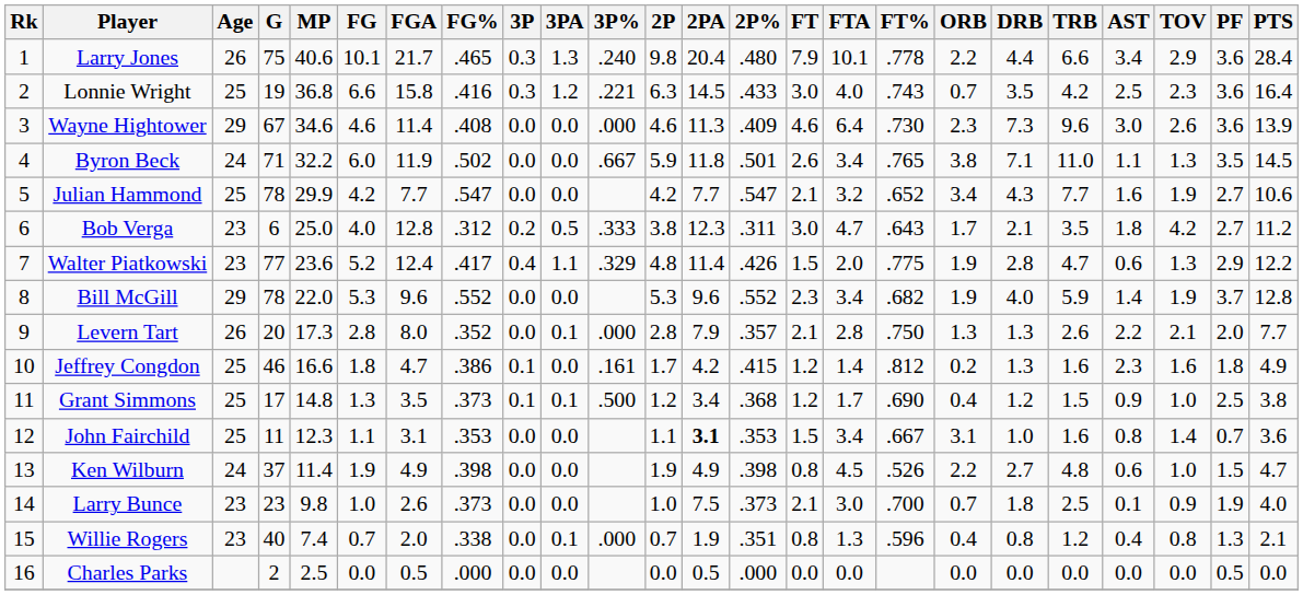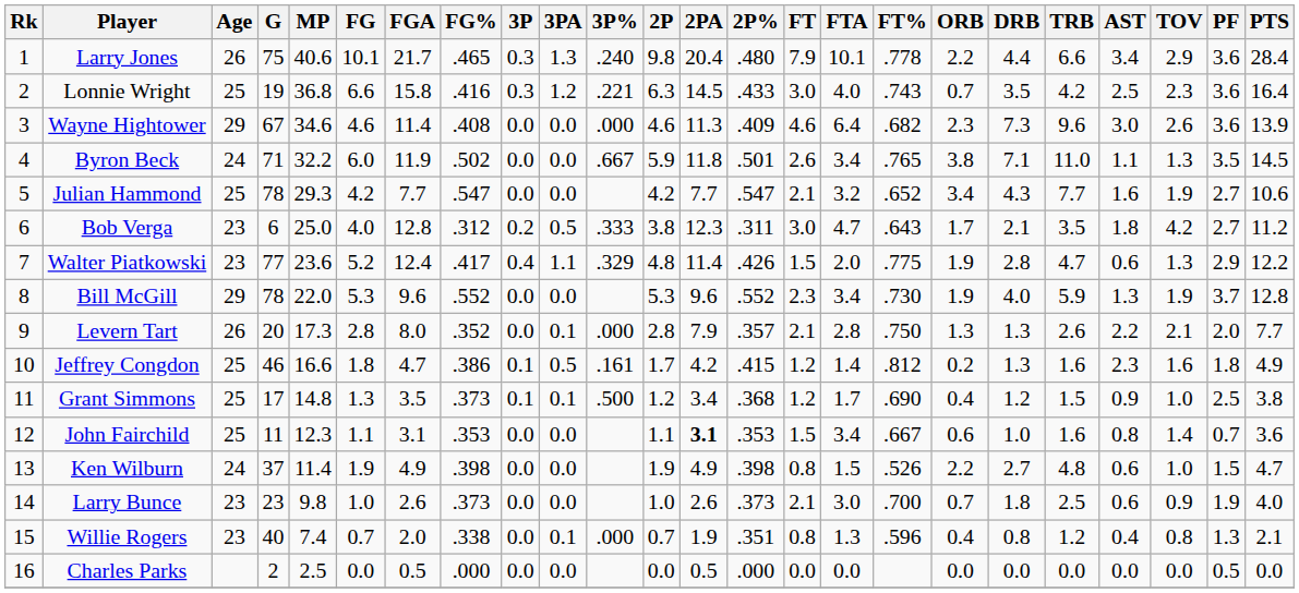 <table class="wikitable" style="text-align: center;">
 <tr>
 <th>Rk</th>
 <th>Player</th>
 <th>Age</th>
 <th>G</th>
 <th>MP</th>
 <th>FG</th>
 <th>FGA</th>
 <th>FG%</th>
 <th>3P</th>
 <th>3PA</th>
 <th>3P%</th>
 <th>2P</th>
 <th>2PA</th>
 <th>2P%</th>
 <th>FT</th>
 <th>FTA</th>
 <th>FT%</th>
 <th>ORB</th>
 <th>DRB</th>
 <th>TRB</th>
 <th>AST</th>
 <th>TOV</th>
 <th>PF</th>
 <th>PTS</th>
 </tr>
 <tr>
 <td>1</td>
 <td><a href='#'>Larry Jones</a></td>
 <td>26</td>
 <td>75</td>
 <td>40.6</td>
 <td>10.1</td>
 <td>21.7</td>
 <td>.465</td>
 <td>0.3</td>
 <td>1.3</td>
 <td>.240</td>
 <td>9.8</td>
 <td>20.4</td>
 <td>.480</td>
 <td>7.9</td>
 <td>10.1</td>
 <td>.778</td>
 <td>2.2</td>
 <td>4.4</td>
 <td>6.6</td>
 <td>3.4</td>
 <td>2.9</td>
 <td>3.6</td>
 <td>28.4</td>
 </tr>
 <tr>
 <td>2</td>
 <td>Lonnie Wright</td>
 <td>25</td>
 <td>19</td>
 <td>36.8</td>
 <td>6.6</td>
 <td>15.8</td>
 <td>.416</td>
 <td>0.3</td>
 <td>1.2</td>
 <td>.221</td>
 <td>6.3</td>
 <td>14.5</td>
 <td>.433</td>
 <td>3.0</td>
 <td>4.0</td>
 <td>.743</td>
 <td>0.7</td>
 <td>3.5</td>
 <td>4.2</td>
 <td>2.5</td>
 <td>2.3</td>
 <td>3.6</td>
 <td>16.4</td>
 </tr>
 <tr>
 <td>3</td>
 <td><a href='#'>Wayne Hightower</a></td>
 <td>29</td>
 <td>67</td>
 <td>34.6</td>
 <td>4.6</td>
 <td>11.4</td>
 <td>.408</td>
 <td>0.0</td>
 <td>0.0</td>
 <td>.000</td>
 <td>4.6</td>
 <td>11.3</td>
 <td>.409</td>
 <td>4.6</td>
 <td>6.4</td>
-<td>.730</td>
+<td>.682</td>
 <td>2.3</td>
 <td>7.3</td>
 <td>9.6</td>
 <td>3.0</td>
 <td>2.6</td>
 <td>3.6</td>
 <td>13.9</td>
 </tr>
 <tr>
 <td>4</td>
 <td><a href='#'>Byron Beck</a></td>
 <td>24</td>
 <td>71</td>
 <td>32.2</td>
 <td>6.0</td>
 <td>11.9</td>
 <td>.502</td>
 <td>0.0</td>
 <td>0.0</td>
 <td>.667</td>
 <td>5.9</td>
 <td>11.8</td>
 <td>.501</td>
 <td>2.6</td>
 <td>3.4</td>
 <td>.765</td>
 <td>3.8</td>
 <td>7.1</td>
 <td>11.0</td>
 <td>1.1</td>
 <td>1.3</td>
 <td>3.5</td>
 <td>14.5</td>
 </tr>
 <tr>
 <td>5</td>
 <td><a href='#'>Julian Hammond</a></td>
 <td>25</td>
 <td>78</td>
-<td>29.9</td>
+<td>29.3</td>
 <td>4.2</td>
 <td>7.7</td>
 <td>.547</td>
 <td>0.0</td>
 <td>0.0</td>
 <td></td>
 <td>4.2</td>
 <td>7.7</td>
 <td>.547</td>
 <td>2.1</td>
 <td>3.2</td>
 <td>.652</td>
 <td>3.4</td>
 <td>4.3</td>
 <td>7.7</td>
 <td>1.6</td>
 <td>1.9</td>
 <td>2.7</td>
 <td>10.6</td>
 </tr>
 <tr>
 <td>6</td>
 <td><a href='#'>Bob Verga</a></td>
 <td>23</td>
 <td>6</td>
 <td>25.0</td>
 <td>4.0</td>
 <td>12.8</td>
 <td>.312</td>
 <td>0.2</td>
 <td>0.5</td>
 <td>.333</td>
 <td>3.8</td>
 <td>12.3</td>
 <td>.311</td>
 <td>3.0</td>
 <td>4.7</td>
 <td>.643</td>
 <td>1.7</td>
 <td>2.1</td>
 <td>3.5</td>
 <td>1.8</td>
 <td>4.2</td>
 <td>2.7</td>
 <td>11.2</td>
 </tr>
 <tr>
 <td>7</td>
 <td><a href='#'>Walter Piatkowski</a></td>
 <td>23</td>
 <td>77</td>
 <td>23.6</td>
 <td>5.2</td>
 <td>12.4</td>
 <td>.417</td>
 <td>0.4</td>
 <td>1.1</td>
 <td>.329</td>
 <td>4.8</td>
 <td>11.4</td>
 <td>.426</td>
 <td>1.5</td>
 <td>2.0</td>
 <td>.775</td>
 <td>1.9</td>
 <td>2.8</td>
 <td>4.7</td>
 <td>0.6</td>
 <td>1.3</td>
 <td>2.9</td>
 <td>12.2</td>
 </tr>
 <tr>
 <td>8</td>
 <td><a href='#'>Bill McGill</a></td>
 <td>29</td>
 <td>78</td>
 <td>22.0</td>
 <td>5.3</td>
 <td>9.6</td>
 <td>.552</td>
 <td>0.0</td>
 <td>0.0</td>
 <td></td>
 <td>5.3</td>
 <td>9.6</td>
 <td>.552</td>
 <td>2.3</td>
 <td>3.4</td>
-<td>.682</td>
+<td>.730</td>
 <td>1.9</td>
 <td>4.0</td>
 <td>5.9</td>
-<td>1.4</td>
+<td>1.3</td>
 <td>1.9</td>
 <td>3.7</td>
 <td>12.8</td>
 </tr>
 <tr>
 <td>9</td>
 <td><a href='#'>Levern Tart</a></td>
 <td>26</td>
 <td>20</td>
 <td>17.3</td>
 <td>2.8</td>
 <td>8.0</td>
 <td>.352</td>
 <td>0.0</td>
 <td>0.1</td>
 <td>.000</td>
 <td>2.8</td>
 <td>7.9</td>
 <td>.357</td>
 <td>2.1</td>
 <td>2.8</td>
 <td>.750</td>
 <td>1.3</td>
 <td>1.3</td>
 <td>2.6</td>
 <td>2.2</td>
 <td>2.1</td>
 <td>2.0</td>
 <td>7.7</td>
 </tr>
 <tr>
 <td>10</td>
 <td><a href='#'>Jeffrey Congdon</a></td>
 <td>25</td>
 <td>46</td>
 <td>16.6</td>
 <td>1.8</td>
 <td>4.7</td>
 <td>.386</td>
 <td>0.1</td>
-<td>0.0</td>
+<td>0.5</td>
 <td>.161</td>
 <td>1.7</td>
 <td>4.2</td>
 <td>.415</td>
 <td>1.2</td>
 <td>1.4</td>
 <td>.812</td>
 <td>0.2</td>
 <td>1.3</td>
 <td>1.6</td>
 <td>2.3</td>
 <td>1.6</td>
 <td>1.8</td>
 <td>4.9</td>
 </tr>
 <tr>
 <td>11</td>
 <td><a href='#'>Grant Simmons</a></td>
 <td>25</td>
 <td>17</td>
 <td>14.8</td>
 <td>1.3</td>
 <td>3.5</td>
 <td>.373</td>
 <td>0.1</td>
 <td>0.1</td>
 <td>.500</td>
 <td>1.2</td>
 <td>3.4</td>
 <td>.368</td>
 <td>1.2</td>
 <td>1.7</td>
 <td>.690</td>
 <td>0.4</td>
 <td>1.2</td>
 <td>1.5</td>
 <td>0.9</td>
 <td>1.0</td>
 <td>2.5</td>
 <td>3.8</td>
 </tr>
 <tr>
 <td>12</td>
 <td><a href='#'>John Fairchild</a></td>
 <td>25</td>
 <td>11</td>
 <td>12.3</td>
 <td>1.1</td>
 <td>3.1</td>
 <td>.353</td>
 <td>0.0</td>
 <td>0.0</td>
 <td></td>
 <td>1.1</td>
 <td><strong>3.1</strong></td>
 <td>.353</td>
 <td>1.5</td>
 <td>3.4</td>
 <td>.667</td>
-<td>3.1</td>
+<td>0.6</td>
 <td>1.0</td>
 <td>1.6</td>
 <td>0.8</td>
 <td>1.4</td>
 <td>0.7</td>
 <td>3.6</td>
 </tr>
 <tr>
 <td>13</td>
 <td><a href='#'>Ken Wilburn</a></td>
 <td>24</td>
 <td>37</td>
 <td>11.4</td>
 <td>1.9</td>
 <td>4.9</td>
 <td>.398</td>
 <td>0.0</td>
 <td>0.0</td>
 <td></td>
 <td>1.9</td>
 <td>4.9</td>
 <td>.398</td>
 <td>0.8</td>
-<td>4.5</td>
+<td>1.5</td>
 <td>.526</td>
 <td>2.2</td>
 <td>2.7</td>
 <td>4.8</td>
 <td>0.6</td>
 <td>1.0</td>
 <td>1.5</td>
 <td>4.7</td>
 </tr>
 <tr>
 <td>14</td>
 <td><a href='#'>Larry Bunce</a></td>
 <td>23</td>
 <td>23</td>
 <td>9.8</td>
 <td>1.0</td>
 <td>2.6</td>
 <td>.373</td>
 <td>0.0</td>
 <td>0.0</td>
 <td></td>
 <td>1.0</td>
-<td>7.5</td>
+<td>2.6</td>
 <td>.373</td>
 <td>2.1</td>
 <td>3.0</td>
 <td>.700</td>
 <td>0.7</td>
 <td>1.8</td>
 <td>2.5</td>
-<td>0.1</td>
+<td>0.6</td>
 <td>0.9</td>
 <td>1.9</td>
 <td>4.0</td>
 </tr>
 <tr>
 <td>15</td>
 <td><a href='#'>Willie Rogers</a></td>
 <td>23</td>
 <td>40</td>
 <td>7.4</td>
 <td>0.7</td>
 <td>2.0</td>
 <td>.338</td>
 <td>0.0</td>
 <td>0.1</td>
 <td>.000</td>
 <td>0.7</td>
 <td>1.9</td>
 <td>.351</td>
 <td>0.8</td>
 <td>1.3</td>
 <td>.596</td>
 <td>0.4</td>
 <td>0.8</td>
 <td>1.2</td>
 <td>0.4</td>
 <td>0.8</td>
 <td>1.3</td>
 <td>2.1</td>
 </tr>
 <tr>
 <td>16</td>
 <td><a href='#'>Charles Parks</a></td>
 <td></td>
 <td>2</td>
 <td>2.5</td>
 <td>0.0</td>
 <td>0.5</td>
 <td>.000</td>
 <td>0.0</td>
 <td>0.0</td>
 <td></td>
 <td>0.0</td>
 <td>0.5</td>
 <td>.000</td>
 <td>0.0</td>
 <td>0.0</td>
 <td></td>
 <td>0.0</td>
 <td>0.0</td>
 <td>0.0</td>
 <td>0.0</td>
 <td>0.0</td>
 <td>0.5</td>
 <td>0.0</td>
 </tr>
 <tr>
 </tr>
 </table>
